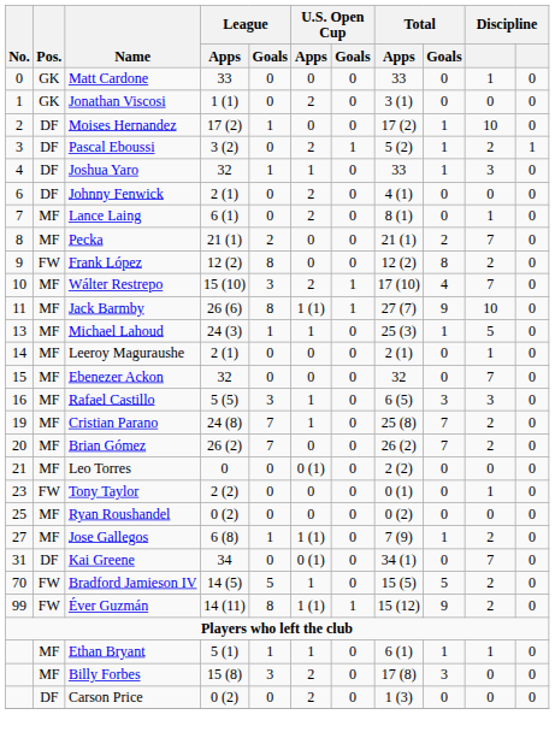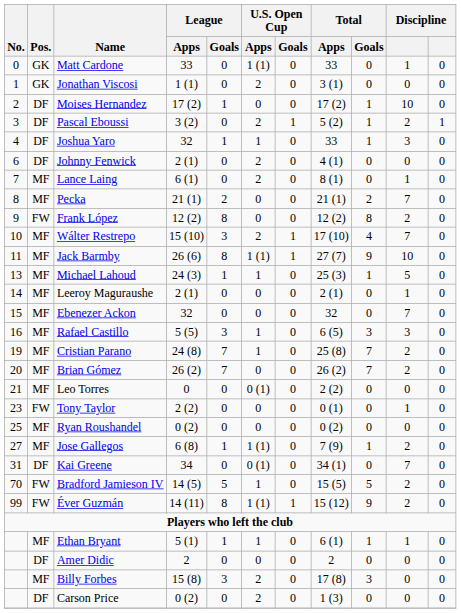 <table class="wikitable" style="text-align:center">
 <tr>
 <th rowspan="2" style="vertical-align:bottom;">No.</th>
 <th rowspan="2" style="vertical-align:bottom;">Pos.</th>
 <th rowspan="2" style="vertical-align:bottom;">Name</th>
 <th colspan="2" style="width:85px;">League</th>
 <th colspan="2" style="width:85px;">U.S. Open Cup</th>
 <th colspan="2" style="width:85px;">Total</th>
 <th colspan="2" style="width:85px;">Discipline</th>
 </tr>
 <tr>
 <th>Apps</th>
 <th>Goals</th>
 <th>Apps</th>
 <th>Goals</th>
 <th>Apps</th>
 <th>Goals</th>
 <th></th>
 <th></th>
 </tr>
 <tr>
 <td>0</td>
 <td>GK</td>
 <td align="left"> <a href='#'>Matt Cardone</a></td>
 <td>33</td>
 <td>0</td>
-<td>0</td>
+<td>1 (1)</td>
 <td>0</td>
 <td>33</td>
 <td>0</td>
 <td>1</td>
 <td 0>0</td>
 </tr>
 <tr>
 <td>1</td>
 <td>GK</td>
 <td align="left"> <a href='#'>Jonathan Viscosi</a></td>
 <td>1 (1)</td>
 <td>0</td>
 <td>2</td>
 <td>0</td>
 <td>3 (1)</td>
 <td>0</td>
 <td>0</td>
 <td 0>0</td>
 </tr>
 <tr>
 <td>2</td>
 <td>DF</td>
 <td align="left"> <a href='#'>Moises Hernandez</a></td>
 <td>17 (2)</td>
 <td>1</td>
 <td>0</td>
 <td>0</td>
 <td>17 (2)</td>
 <td>1</td>
 <td>10</td>
 <td 0>0</td>
 </tr>
 <tr>
 <td>3</td>
 <td>DF</td>
 <td align="left"> <a href='#'>Pascal Eboussi</a></td>
 <td>3 (2)</td>
 <td>0</td>
 <td>2</td>
 <td>1</td>
 <td>5 (2)</td>
 <td>1</td>
 <td>2</td>
 <td 0>1</td>
 </tr>
 <tr>
 <td>4</td>
 <td>DF</td>
 <td align="left"> <a href='#'>Joshua Yaro</a></td>
 <td>32</td>
 <td>1</td>
 <td>1</td>
 <td>0</td>
 <td>33</td>
 <td>1</td>
 <td>3</td>
 <td 0>0</td>
 </tr>
 <tr>
 <td>6</td>
 <td>DF</td>
 <td align="left"> <a href='#'>Johnny Fenwick</a></td>
 <td>2 (1)</td>
 <td>0</td>
 <td>2</td>
 <td>0</td>
 <td>4 (1)</td>
 <td>0</td>
 <td>0</td>
 <td 0>0</td>
 </tr>
 <tr>
 <td>7</td>
 <td>MF</td>
 <td align="left"> <a href='#'>Lance Laing</a></td>
 <td>6 (1)</td>
 <td>0</td>
 <td>2</td>
 <td>0</td>
 <td>8 (1)</td>
 <td>0</td>
 <td>1</td>
 <td 0>0</td>
 </tr>
 <tr>
 <td>8</td>
 <td>MF</td>
 <td align="left"> <a href='#'>Pecka</a></td>
 <td>21 (1)</td>
 <td>2</td>
 <td>0</td>
 <td>0</td>
 <td>21 (1)</td>
 <td>2</td>
 <td>7</td>
 <td 1>0</td>
 </tr>
 <tr>
 <td>9</td>
 <td>FW</td>
 <td align="left"> <a href='#'>Frank López</a></td>
 <td>12 (2)</td>
 <td>8</td>
 <td>0</td>
 <td>0</td>
 <td>12 (2)</td>
 <td>8</td>
 <td>2</td>
 <td 1>0</td>
 </tr>
 <tr>
 <td>10</td>
 <td>MF</td>
 <td align="left"> <a href='#'>Wálter Restrepo</a></td>
 <td>15 (10)</td>
 <td>3</td>
 <td>2</td>
 <td>1</td>
 <td>17 (10)</td>
 <td>4</td>
 <td>7</td>
 <td 1>0</td>
 </tr>
 <tr>
 <td>11</td>
 <td>MF</td>
 <td align="left"> <a href='#'>Jack Barmby</a></td>
 <td>26 (6)</td>
 <td>8</td>
 <td>1 (1)</td>
 <td>1</td>
 <td>27 (7)</td>
 <td>9</td>
 <td>10</td>
 <td 1>0</td>
 </tr>
 <tr>
 <td>13</td>
 <td>MF</td>
 <td align="left"> <a href='#'>Michael Lahoud</a></td>
 <td>24 (3)</td>
 <td>1</td>
 <td>1</td>
 <td>0</td>
 <td>25 (3)</td>
 <td>1</td>
 <td>5</td>
 <td 0>0</td>
 </tr>
 <tr>
 <td>14</td>
 <td>MF</td>
 <td align="left"> Leeroy Maguraushe</td>
 <td>2 (1)</td>
 <td>0</td>
 <td>0</td>
 <td>0</td>
 <td>2 (1)</td>
 <td>0</td>
 <td>1</td>
 <td 0>0</td>
 </tr>
 <tr>
 <td>15</td>
 <td>MF</td>
 <td align="left"> <a href='#'>Ebenezer Ackon</a></td>
 <td>32</td>
 <td>0</td>
 <td>0</td>
 <td>0</td>
 <td>32</td>
 <td>0</td>
 <td>7</td>
 <td 0>0</td>
 </tr>
 <tr>
 <td>16</td>
 <td>MF</td>
 <td align="left"> <a href='#'>Rafael Castillo</a></td>
 <td>5 (5)</td>
 <td>3</td>
 <td>1</td>
 <td>0</td>
 <td>6 (5)</td>
 <td>3</td>
 <td>3</td>
 <td 0>0</td>
 </tr>
 <tr>
 <td>19</td>
 <td>MF</td>
 <td align="left"> <a href='#'>Cristian Parano</a></td>
 <td>24 (8)</td>
 <td>7</td>
 <td>1</td>
 <td>0</td>
 <td>25 (8)</td>
 <td>7</td>
 <td>2</td>
 <td 0>0</td>
 </tr>
 <tr>
 <td>20</td>
 <td>MF</td>
 <td align="left"> <a href='#'>Brian Gómez</a></td>
 <td>26 (2)</td>
 <td>7</td>
 <td>0</td>
 <td>0</td>
 <td>26 (2)</td>
 <td>7</td>
 <td>2</td>
 <td 0>0</td>
 </tr>
 <tr>
 <td>21</td>
 <td>MF</td>
 <td align="left"> Leo Torres</td>
 <td>0</td>
 <td>0</td>
 <td>0 (1)</td>
 <td>0</td>
 <td>2 (2)</td>
 <td>0</td>
 <td>0</td>
 <td 0>0</td>
 </tr>
 <tr>
 <td>23</td>
 <td>FW</td>
 <td align="left"> <a href='#'>Tony Taylor</a></td>
 <td>2 (2)</td>
 <td>0</td>
 <td>0</td>
 <td>0</td>
 <td>0 (1)</td>
 <td>0</td>
 <td>1</td>
 <td 0>0</td>
 </tr>
 <tr>
 <td>25</td>
 <td>MF</td>
 <td align="left"> <a href='#'>Ryan Roushandel</a></td>
 <td>0 (2)</td>
 <td>0</td>
 <td>0</td>
 <td>0</td>
 <td>0 (2)</td>
 <td>0</td>
 <td>0</td>
 <td 0>0</td>
 </tr>
 <tr>
 <td>27</td>
 <td>MF</td>
 <td align="left"> <a href='#'>Jose Gallegos</a></td>
 <td>6 (8)</td>
 <td>1</td>
 <td>1 (1)</td>
 <td>0</td>
 <td>7 (9)</td>
 <td>1</td>
 <td>2</td>
 <td 0>0</td>
 </tr>
 <tr>
 <td>31</td>
 <td>DF</td>
 <td align="left"> <a href='#'>Kai Greene</a></td>
 <td>34</td>
 <td>0</td>
 <td>0 (1)</td>
 <td>0</td>
 <td>34 (1)</td>
 <td>0</td>
 <td>7</td>
 <td 0>0</td>
 </tr>
 <tr>
 <td>70</td>
 <td>FW</td>
 <td align="left"> <a href='#'>Bradford Jamieson IV</a></td>
 <td>14 (5)</td>
 <td>5</td>
 <td>1</td>
 <td>0</td>
 <td>15 (5)</td>
 <td>5</td>
 <td>2</td>
 <td 0>0</td>
 </tr>
 <tr>
 <td>99</td>
 <td>FW</td>
 <td align="left"> <a href='#'>Éver Guzmán</a></td>
 <td>14 (11)</td>
 <td>8</td>
 <td>1 (1)</td>
 <td>1</td>
 <td>15 (12)</td>
 <td>9</td>
 <td>2</td>
 <td 0>0</td>
 </tr>
 <tr>
 <td colspan="11"><strong>Players who left the club</strong></td>
 </tr>
 <tr>
 <td></td>
 <td>MF</td>
 <td align="left"> <a href='#'>Ethan Bryant</a></td>
 <td>5 (1)</td>
 <td>1</td>
 <td>1</td>
 <td>0</td>
 <td>6 (1)</td>
 <td>1</td>
 <td>1</td>
 <td 0>0</td>
 </tr>
 <tr>
 <td></td>
+<td>DF</td>
+<td align="left"> <a href='#'>Amer Didic</a></td>
+<td>2</td>
+<td>0</td>
+<td>0</td>
+<td>0</td>
+<td>2</td>
+<td>0</td>
+<td>0</td>
+<td 0>0</td>
+</tr>
+<tr>
+<td></td>
 <td>MF</td>
 <td align="left"> <a href='#'>Billy Forbes</a></td>
 <td>15 (8)</td>
 <td>3</td>
 <td>2</td>
 <td>0</td>
 <td>17 (8)</td>
 <td>3</td>
 <td>0</td>
 <td 0>0</td>
 </tr>
 <tr>
 <td></td>
 <td>DF</td>
 <td align="left"> Carson Price</td>
 <td>0 (2)</td>
 <td>0</td>
 <td>2</td>
 <td>0</td>
 <td>1 (3)</td>
 <td>0</td>
 <td>0</td>
 <td 0>0</td>
 </tr>
 <tr>
 </tr>
 </table>
